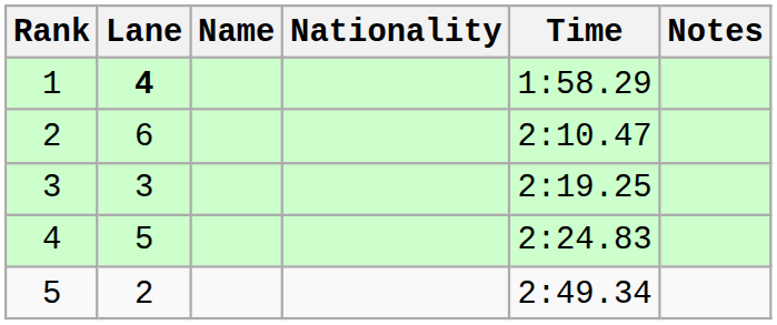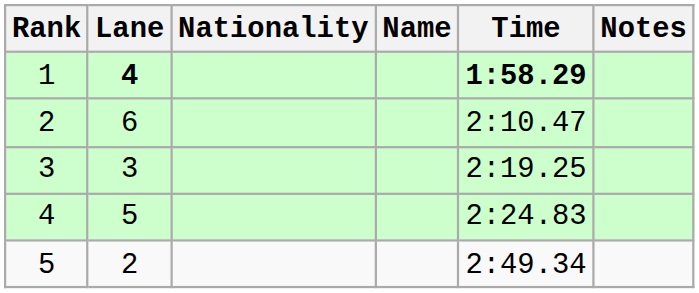 <table class="wikitable sortable" style="text-align:center">
 <tr>
 <th>Rank</th>
 <th>Lane</th>
+<th>Nationality</th>
 <th>Name</th>
-<th>Nationality</th>
 <th>Time</th>
 <th>Notes</th>
 </tr>
 <tr bgcolor=ccffcc>
 <td>1</td>
 <td><strong>4</strong></td>
 <td align=left></td>
 <td align=left></td>
-<td>1:58.29</td>
+<td><strong>1:58.29</strong></td>
 <td><strong></strong> <strong></strong></td>
 </tr>
 <tr bgcolor=ccffcc>
 <td>2</td>
 <td>6</td>
 <td align=left></td>
 <td align=left></td>
 <td>2:10.47</td>
 <td><strong></strong></td>
 </tr>
 <tr bgcolor=ccffcc>
 <td>3</td>
 <td>3</td>
 <td align=left></td>
 <td align=left></td>
 <td>2:19.25</td>
 <td><strong></strong></td>
 </tr>
 <tr bgcolor=ccffcc>
 <td>4</td>
 <td>5</td>
 <td align=left></td>
 <td align=left></td>
 <td>2:24.83</td>
 <td><strong></strong></td>
 </tr>
 <tr>
 <td>5</td>
 <td>2</td>
 <td align=left></td>
 <td align=left></td>
 <td>2:49.34</td>
 <td></td>
 </tr>
 </table>
